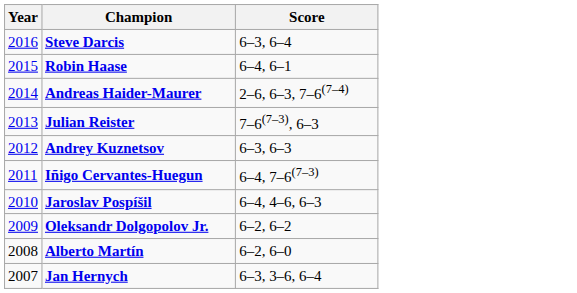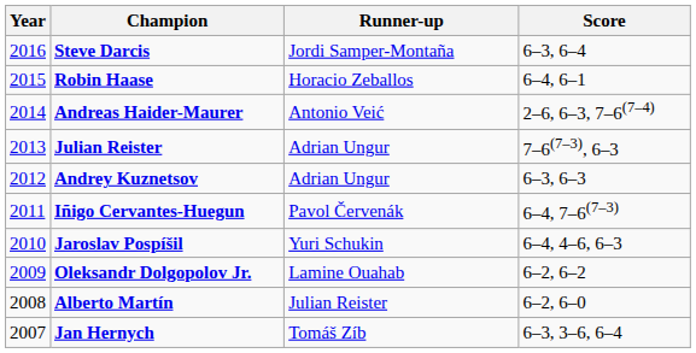 <table class="wikitable" style="font-size:90%">
 <tr>
 <th>Year</th>
 <th width="180">Champion</th>
+<th width="180">Runner-up</th>
 <th width="130">Score</th>
 </tr>
 <tr>
 <td><a href='#'>2016</a></td>
 <td> <strong><a href='#'>Steve Darcis</a></strong></td>
+<td> <a href='#'>Jordi Samper-Montaña</a></td>
 <td>6–3, 6–4</td>
 </tr>
 <tr>
 <td><a href='#'>2015</a></td>
 <td> <strong><a href='#'>Robin Haase</a></strong></td>
+<td> <a href='#'>Horacio Zeballos</a></td>
 <td>6–4, 6–1</td>
 </tr>
 <tr>
 <td><a href='#'>2014</a></td>
 <td> <strong><a href='#'>Andreas Haider-Maurer</a></strong></td>
+<td> <a href='#'>Antonio Veić</a></td>
 <td>2–6, 6–3, 7–6<sup>(7–4)</sup></td>
 </tr>
 <tr>
 <td><a href='#'>2013</a></td>
 <td> <strong><a href='#'>Julian Reister</a></strong></td>
+<td> <a href='#'>Adrian Ungur</a></td>
 <td>7–6<sup>(7–3)</sup>, 6–3</td>
 </tr>
 <tr>
 <td><a href='#'>2012</a></td>
 <td> <strong><a href='#'>Andrey Kuznetsov</a></strong></td>
+<td> <a href='#'>Adrian Ungur</a></td>
 <td>6–3, 6–3</td>
 </tr>
 <tr>
 <td><a href='#'>2011</a></td>
 <td> <strong><a href='#'>Iñigo Cervantes-Huegun</a></strong></td>
+<td> <a href='#'>Pavol Červenák</a></td>
 <td>6–4, 7–6<sup>(7–3)</sup></td>
 </tr>
 <tr>
 <td><a href='#'>2010</a></td>
 <td> <strong><a href='#'>Jaroslav Pospíšil</a></strong></td>
+<td> <a href='#'>Yuri Schukin</a></td>
 <td>6–4, 4–6, 6–3</td>
 </tr>
 <tr>
 <td><a href='#'>2009</a></td>
 <td> <strong><a href='#'>Oleksandr Dolgopolov Jr.</a></strong></td>
+<td> <a href='#'>Lamine Ouahab</a></td>
 <td>6–2, 6–2</td>
 </tr>
 <tr>
 <td>2008</td>
 <td> <strong><a href='#'>Alberto Martín</a></strong></td>
+<td> <a href='#'>Julian Reister</a></td>
 <td>6–2, 6–0</td>
 </tr>
 <tr>
 <td>2007</td>
 <td> <strong><a href='#'>Jan Hernych</a></strong></td>
+<td> <a href='#'>Tomáš Zíb</a></td>
 <td>6–3, 3–6, 6–4</td>
 </tr>
 </table>
